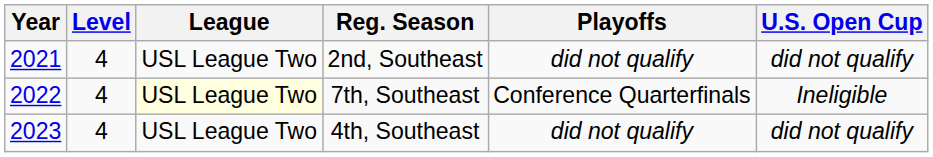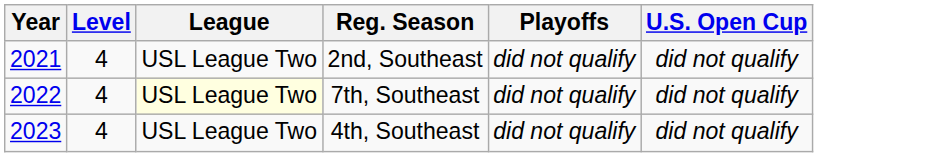 <table class="wikitable" style="text-align: center;">
 <tr>
 <th>Year</th>
 <th><a href='#'>Level</a></th>
 <th>League</th>
 <th>Reg. Season</th>
 <th>Playoffs</th>
 <th><a href='#'>U.S. Open Cup</a></th>
 </tr>
 <tr>
 <td><a href='#'>2021</a></td>
 <td>4</td>
 <td>USL League Two</td>
 <td>2nd, Southeast</td>
 <td><em>did not qualify</em></td>
 <td><em>did not qualify</em></td>
 </tr>
 <tr>
 <td><a href='#'>2022</a></td>
 <td>4</td>
 <td style="background: lightyellow;">USL League Two</td>
 <td>7th, Southeast</td>
-<td>Conference Quarterfinals</td>
-<td><em>Ineligible</em></td>
+<td><em>did not qualify</em></td>
+<td><em>did not qualify</em></td>
 </tr>
 <tr>
 <td><a href='#'>2023</a></td>
 <td>4</td>
 <td>USL League Two</td>
 <td>4th, Southeast</td>
 <td><em>did not qualify</em></td>
 <td><em>did not qualify</em></td>
 </tr>
 </table>
